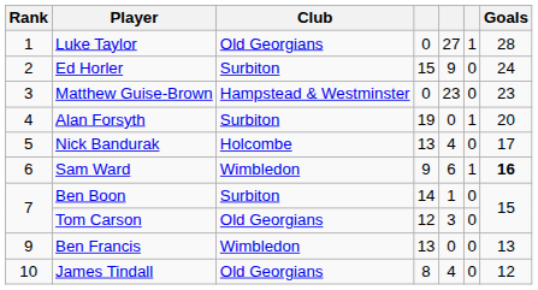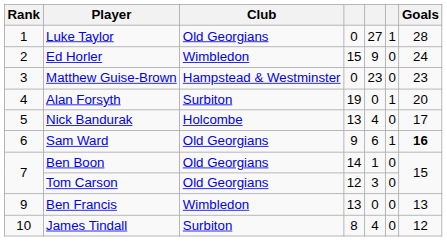 <table class="wikitable" style="text-align:center">
 <tr>
 <th>Rank</th>
 <th>Player</th>
 <th>Club</th>
 <th></th>
 <th></th>
 <th></th>
 <th>Goals</th>
 </tr>
 <tr>
 <td>1</td>
 <td align=left> <a href='#'>Luke Taylor</a></td>
 <td align=left><a href='#'>Old Georgians</a></td>
 <td>0</td>
 <td>27</td>
 <td>1</td>
 <td>28</td>
 </tr>
 <tr>
 <td>2</td>
 <td align=left> <a href='#'>Ed Horler</a></td>
-<td align=left><a href='#'>Surbiton</a></td>
+<td align=left><a href='#'>Wimbledon</a></td>
 <td>15</td>
 <td>9</td>
 <td>0</td>
 <td>24</td>
 </tr>
 <tr>
 <td>3</td>
 <td align=left> <a href='#'>Matthew Guise-Brown</a></td>
 <td align=left><a href='#'>Hampstead & Westminster</a></td>
 <td>0</td>
 <td>23</td>
 <td>0</td>
 <td>23</td>
 </tr>
 <tr>
 <td>4</td>
 <td align=left> <a href='#'>Alan Forsyth</a></td>
 <td align=left><a href='#'>Surbiton</a></td>
 <td>19</td>
 <td>0</td>
 <td>1</td>
 <td>20</td>
 </tr>
 <tr>
 <td>5</td>
 <td align=left> <a href='#'>Nick Bandurak</a></td>
 <td align=left><a href='#'>Holcombe</a></td>
 <td>13</td>
 <td>4</td>
 <td>0</td>
 <td>17</td>
 </tr>
 <tr>
 <td>6</td>
 <td align=left> <a href='#'>Sam Ward</a></td>
-<td align=left><a href='#'>Wimbledon</a></td>
+<td align=left><a href='#'>Old Georgians</a></td>
 <td>9</td>
 <td>6</td>
 <td>1</td>
 <td><strong>16</strong></td>
 </tr>
 <tr>
 <td rowspan=2>7</td>
 <td align=left> <a href='#'>Ben Boon</a></td>
-<td align=left><a href='#'>Surbiton</a></td>
+<td align=left><a href='#'>Old Georgians</a></td>
 <td>14</td>
 <td>1</td>
 <td>0</td>
 <td rowspan=2>15</td>
 </tr>
 <tr>
 <td align=left> <a href='#'>Tom Carson</a></td>
 <td align=left><a href='#'>Old Georgians</a></td>
 <td>12</td>
 <td>3</td>
 <td>0</td>
 </tr>
 <tr>
 <td>9</td>
 <td align=left> <a href='#'>Ben Francis</a></td>
 <td align=left><a href='#'>Wimbledon</a></td>
 <td>13</td>
 <td>0</td>
 <td>0</td>
 <td>13</td>
 </tr>
 <tr>
 <td>10</td>
 <td align=left> <a href='#'>James Tindall</a></td>
-<td align=left><a href='#'>Old Georgians</a></td>
+<td align=left><a href='#'>Surbiton</a></td>
 <td>8</td>
 <td>4</td>
 <td>0</td>
 <td>12</td>
 </tr>
 </table>
